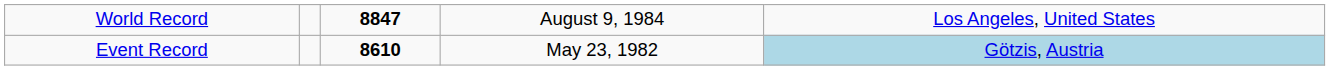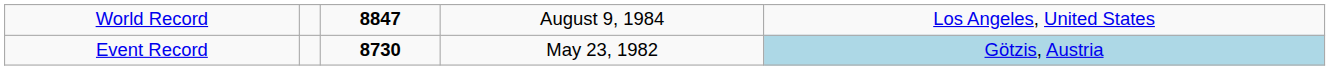 <table class="wikitable" style=" text-align:center; font-size:105%;" width="95%">
 <tr>
 <td><a href='#'>World Record</a></td>
 <td></td>
 <td><strong>8847</strong> </td>
 <td>August 9, 1984</td>
 <td> <a href='#'>Los Angeles</a>, <a href='#'>United States</a></td>
 </tr>
 <tr>
 <td><a href='#'>Event Record</a></td>
 <td></td>
-<td><strong>8610</strong></td>
+<td><strong>8730</strong></td>
 <td>May 23, 1982</td>
 <td style="background: lightblue;"> <a href='#'>Götzis</a>, <a href='#'>Austria</a></td>
 </tr>
 </table>
